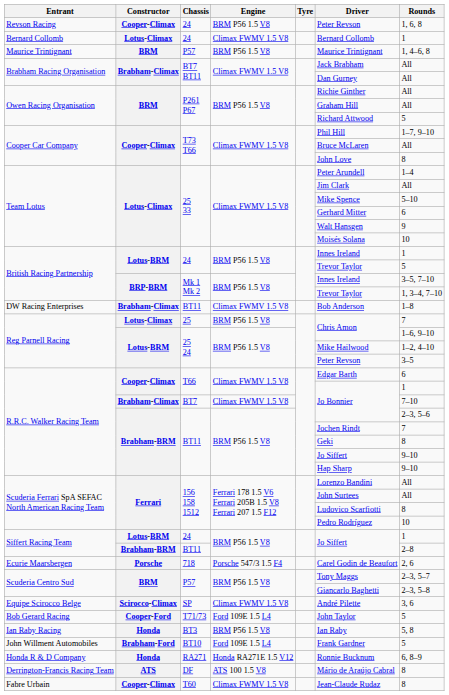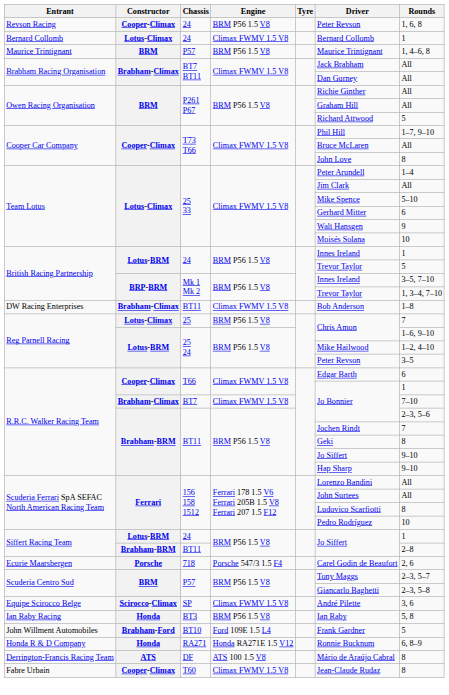 <table class="wikitable sortable" style="font-size: 85%">
 <tr>
 <th>Entrant</th>
 <th>Constructor</th>
 <th>Chassis</th>
 <th>Engine</th>
 <th>Tyre</th>
 <th>Driver</th>
 <th>Rounds</th>
 </tr>
 <tr>
 <td> <a href='#'>Revson Racing</a></td>
 <th><a href='#'>Cooper</a>-<a href='#'>Climax</a></th>
 <td><a href='#'>24</a></td>
 <td><a href='#'>BRM</a> P56 1.5 <a href='#'>V8</a></td>
 <td></td>
 <td> <a href='#'>Peter Revson</a></td>
 <td>1, 6, 8</td>
 </tr>
 <tr>
 <td> <a href='#'>Bernard Collomb</a></td>
 <th><a href='#'>Lotus</a>-<a href='#'>Climax</a></th>
 <td><a href='#'>24</a></td>
 <td><a href='#'>Climax FWMV 1.5 V8</a></td>
 <td></td>
 <td> <a href='#'>Bernard Collomb</a></td>
 <td>1</td>
 </tr>
 <tr>
 <td> <a href='#'>Maurice Trintignant</a></td>
 <th><a href='#'>BRM</a></th>
 <td><a href='#'>P57</a></td>
 <td><a href='#'>BRM</a> P56 1.5 <a href='#'>V8</a></td>
 <td></td>
 <td> <a href='#'>Maurice Trintignant</a></td>
 <td>1, 4–6, 8</td>
 </tr>
 <tr>
 <td rowspan=2> <a href='#'>Brabham Racing Organisation</a></td>
 <th rowspan=2><a href='#'>Brabham</a>-<a href='#'>Climax</a></th>
 <td rowspan=2><a href='#'>BT7</a><br><a href='#'>BT11</a></td>
 <td rowspan=2><a href='#'>Climax FWMV 1.5 V8</a></td>
 <td rowspan=2></td>
 <td> <a href='#'>Jack Brabham</a></td>
 <td>All</td>
 </tr>
 <tr>
 <td> <a href='#'>Dan Gurney</a></td>
 <td>All</td>
 </tr>
 <tr>
 <td rowspan=3> <a href='#'>Owen Racing Organisation</a></td>
 <th rowspan=3><a href='#'>BRM</a></th>
 <td rowspan=3><a href='#'>P261</a><br><a href='#'>P67</a></td>
 <td rowspan=3><a href='#'>BRM</a> P56 1.5 <a href='#'>V8</a></td>
 <td rowspan=3></td>
 <td> <a href='#'>Richie Ginther</a></td>
 <td>All</td>
 </tr>
 <tr>
 <td> <a href='#'>Graham Hill</a></td>
 <td>All</td>
 </tr>
 <tr>
 <td> <a href='#'>Richard Attwood</a></td>
 <td>5</td>
 </tr>
 <tr>
 <td rowspan=3> <a href='#'>Cooper Car Company</a></td>
 <th rowspan=3><a href='#'>Cooper</a>-<a href='#'>Climax</a></th>
 <td rowspan=3><a href='#'>T73</a><br><a href='#'>T66</a></td>
 <td rowspan=3><a href='#'>Climax FWMV 1.5 V8</a></td>
 <td rowspan=3></td>
 <td> <a href='#'>Phil Hill</a></td>
 <td>1–7, 9–10</td>
 </tr>
 <tr>
 <td> <a href='#'>Bruce McLaren</a></td>
 <td>All</td>
 </tr>
 <tr>
 <td> <a href='#'>John Love</a></td>
 <td>8</td>
 </tr>
 <tr>
 <td rowspan=6> <a href='#'>Team Lotus</a></td>
 <th rowspan=6><a href='#'>Lotus</a>-<a href='#'>Climax</a></th>
 <td rowspan=6><a href='#'>25</a><br><a href='#'>33</a></td>
 <td rowspan=6><a href='#'>Climax FWMV 1.5 V8</a></td>
 <td rowspan=6></td>
 <td> <a href='#'>Peter Arundell</a></td>
 <td>1–4</td>
 </tr>
 <tr>
 <td> <a href='#'>Jim Clark</a></td>
 <td>All</td>
 </tr>
 <tr>
 <td> <a href='#'>Mike Spence</a></td>
 <td>5–10</td>
 </tr>
 <tr>
 <td> <a href='#'>Gerhard Mitter</a></td>
 <td>6</td>
 </tr>
 <tr>
 <td> <a href='#'>Walt Hansgen</a></td>
 <td>9</td>
 </tr>
 <tr>
 <td> <a href='#'>Moisés Solana</a></td>
 <td>10</td>
 </tr>
 <tr>
 <td rowspan=4> <a href='#'>British Racing Partnership</a></td>
 <th rowspan=2><a href='#'>Lotus</a>-<a href='#'>BRM</a></th>
 <td rowspan=2><a href='#'>24</a></td>
 <td rowspan=2><a href='#'>BRM</a> P56 1.5 <a href='#'>V8</a></td>
 <td rowspan=4></td>
 <td> <a href='#'>Innes Ireland</a></td>
 <td>1</td>
 </tr>
 <tr>
 <td> <a href='#'>Trevor Taylor</a></td>
 <td>5</td>
 </tr>
 <tr>
 <th rowspan=2><a href='#'>BRP</a>-<a href='#'>BRM</a></th>
 <td rowspan=2><a href='#'>Mk 1</a><br><a href='#'>Mk 2</a></td>
 <td rowspan=2><a href='#'>BRM</a> P56 1.5 <a href='#'>V8</a></td>
 <td> <a href='#'>Innes Ireland</a></td>
 <td>3–5, 7–10</td>
 </tr>
 <tr>
 <td> <a href='#'>Trevor Taylor</a></td>
 <td>1, 3–4, 7–10</td>
 </tr>
 <tr>
 <td> DW Racing Enterprises</td>
 <th><a href='#'>Brabham</a>-<a href='#'>Climax</a></th>
 <td><a href='#'>BT11</a></td>
 <td><a href='#'>Climax FWMV 1.5 V8</a></td>
 <td></td>
 <td> <a href='#'>Bob Anderson</a></td>
 <td>1–8</td>
 </tr>
 <tr>
 <td rowspan=4> <a href='#'>Reg Parnell Racing</a></td>
 <th><a href='#'>Lotus</a>-<a href='#'>Climax</a></th>
 <td><a href='#'>25</a></td>
 <td><a href='#'>BRM</a> P56 1.5 <a href='#'>V8</a></td>
 <td rowspan=4></td>
 <td rowspan=2> <a href='#'>Chris Amon</a></td>
 <td>7</td>
 </tr>
 <tr>
 <th rowspan=3><a href='#'>Lotus</a>-<a href='#'>BRM</a></th>
 <td rowspan=3><a href='#'>25</a><br><a href='#'>24</a></td>
 <td rowspan=3><a href='#'>BRM</a> P56 1.5 <a href='#'>V8</a></td>
 <td>1–6, 9–10</td>
 </tr>
 <tr>
 <td> <a href='#'>Mike Hailwood</a></td>
 <td>1–2, 4–10</td>
 </tr>
 <tr>
 <td> <a href='#'>Peter Revson</a></td>
 <td>3–5</td>
 </tr>
 <tr>
 <td rowspan=8> <a href='#'>R.R.C. Walker Racing Team</a></td>
 <th rowspan=2><a href='#'>Cooper</a>-<a href='#'>Climax</a></th>
 <td rowspan=2><a href='#'>T66</a></td>
 <td rowspan=2><a href='#'>Climax FWMV 1.5 V8</a></td>
 <td rowspan=8></td>
 <td> <a href='#'>Edgar Barth</a></td>
 <td>6</td>
 </tr>
 <tr>
 <td rowspan=3> <a href='#'>Jo Bonnier</a></td>
 <td>1</td>
 </tr>
 <tr>
 <th><a href='#'>Brabham</a>-<a href='#'>Climax</a></th>
 <td><a href='#'>BT7</a></td>
 <td><a href='#'>Climax FWMV 1.5 V8</a></td>
 <td>7–10</td>
 </tr>
 <tr>
 <th rowspan=5><a href='#'>Brabham</a>-<a href='#'>BRM</a></th>
 <td rowspan=5><a href='#'>BT11</a></td>
 <td rowspan=5><a href='#'>BRM</a> P56 1.5 <a href='#'>V8</a></td>
 <td>2–3, 5–6</td>
 </tr>
 <tr>
 <td> <a href='#'>Jochen Rindt</a></td>
 <td>7</td>
 </tr>
 <tr>
 <td> <a href='#'>Geki</a></td>
 <td>8</td>
 </tr>
 <tr>
 <td> <a href='#'>Jo Siffert</a></td>
 <td>9–10</td>
 </tr>
 <tr>
 <td> <a href='#'>Hap Sharp</a></td>
 <td>9–10</td>
 </tr>
 <tr>
 <td rowspan=4> <a href='#'>Scuderia Ferrari</a> SpA SEFAC<br> <a href='#'>North American Racing Team</a></td>
 <th rowspan=4><a href='#'>Ferrari</a></th>
 <td rowspan=4><a href='#'>156</a><br><a href='#'>158</a><br><a href='#'>1512</a></td>
 <td rowspan=4><a href='#'>Ferrari</a> 178 1.5 <a href='#'>V6</a><br><a href='#'>Ferrari</a> 205B 1.5 <a href='#'>V8</a><br><a href='#'>Ferrari</a> 207 1.5 <a href='#'>F12</a></td>
 <td rowspan=4></td>
 <td> <a href='#'>Lorenzo Bandini</a></td>
 <td>All</td>
 </tr>
 <tr>
 <td> <a href='#'>John Surtees</a></td>
 <td>All</td>
 </tr>
 <tr>
 <td> <a href='#'>Ludovico Scarfiotti</a></td>
 <td>8</td>
 </tr>
 <tr>
 <td> <a href='#'>Pedro Rodríguez</a></td>
 <td>10</td>
 </tr>
 <tr>
 <td rowspan=2> <a href='#'>Siffert Racing Team</a></td>
 <th><a href='#'>Lotus</a>-<a href='#'>BRM</a></th>
 <td><a href='#'>24</a></td>
 <td rowspan=2><a href='#'>BRM</a> P56 1.5 <a href='#'>V8</a></td>
 <td rowspan=2></td>
 <td rowspan=2> <a href='#'>Jo Siffert</a></td>
 <td>1</td>
 </tr>
 <tr>
 <th><a href='#'>Brabham</a>-<a href='#'>BRM</a></th>
 <td><a href='#'>BT11</a></td>
 <td>2–8</td>
 </tr>
 <tr>
 <td> <a href='#'>Ecurie Maarsbergen</a></td>
 <th><a href='#'>Porsche</a></th>
 <td><a href='#'>718</a></td>
 <td><a href='#'>Porsche</a> 547/3 1.5 <a href='#'>F4</a></td>
 <td></td>
 <td> <a href='#'>Carel Godin de Beaufort</a></td>
 <td>2, 6</td>
 </tr>
 <tr>
 <td rowspan=2> <a href='#'>Scuderia Centro Sud</a></td>
 <th rowspan=2><a href='#'>BRM</a></th>
 <td rowspan=2><a href='#'>P57</a></td>
 <td rowspan=2><a href='#'>BRM</a> P56 1.5 <a href='#'>V8</a></td>
 <td rowspan=2></td>
 <td> <a href='#'>Tony Maggs</a></td>
 <td>2–3, 5–7</td>
 </tr>
 <tr>
 <td> <a href='#'>Giancarlo Baghetti</a></td>
 <td>2–3, 5–8</td>
 </tr>
 <tr>
 <td> <a href='#'>Equipe Scirocco Belge</a></td>
 <th><a href='#'>Scirocco</a>-<a href='#'>Climax</a></th>
 <td><a href='#'>SP</a></td>
 <td><a href='#'>Climax FWMV 1.5 V8</a></td>
 <td></td>
 <td> <a href='#'>André Pilette</a></td>
 <td>3, 6</td>
 </tr>
 <tr>
-<td> <a href='#'>Bob Gerard Racing</a></td>
-<th><a href='#'>Cooper</a>-<a href='#'>Ford</a></th>
-<td><a href='#'>T71/73</a></td>
-<td><a href='#'>Ford</a> 109E 1.5 <a href='#'>L4</a></td>
-<td></td>
-<td> <a href='#'>John Taylor</a></td>
-<td>5</td>
-</tr>
-<tr>
 <td> <a href='#'>Ian Raby Racing</a></td>
 <th><a href='#'>Honda</a></th>
 <td><a href='#'>BT3</a></td>
 <td><a href='#'>BRM</a> P56 1.5 <a href='#'>V8</a></td>
 <td></td>
 <td> <a href='#'>Ian Raby</a></td>
 <td>5, 8</td>
 </tr>
 <tr>
 <td> John Willment Automobiles</td>
 <th><a href='#'>Brabham</a>-<a href='#'>Ford</a></th>
 <td><a href='#'>BT10</a></td>
 <td><a href='#'>Ford</a> 109E 1.5 <a href='#'>L4</a></td>
 <td></td>
 <td> <a href='#'>Frank Gardner</a></td>
 <td>5</td>
 </tr>
 <tr>
 <td> <a href='#'>Honda R & D Company</a></td>
 <th><a href='#'>Honda</a></th>
 <td><a href='#'>RA271</a></td>
 <td><a href='#'>Honda</a> RA271E 1.5 <a href='#'>V12</a></td>
 <td></td>
 <td> <a href='#'>Ronnie Bucknum</a></td>
 <td>6, 8–9</td>
 </tr>
 <tr>
 <td> <a href='#'>Derrington-Francis Racing Team</a></td>
 <th><a href='#'>ATS</a></th>
 <td><a href='#'>DF</a></td>
 <td><a href='#'>ATS</a> 100 1.5 <a href='#'>V8</a></td>
 <td></td>
 <td> <a href='#'>Mário de Araújo Cabral</a></td>
 <td>8</td>
 </tr>
 <tr>
 <td> Fabre Urbain</td>
 <th><a href='#'>Cooper</a>-<a href='#'>Climax</a></th>
 <td><a href='#'>T60</a></td>
 <td><a href='#'>Climax FWMV 1.5 V8</a></td>
 <td></td>
 <td> <a href='#'>Jean-Claude Rudaz</a></td>
 <td>8</td>
 </tr>
 </table>
